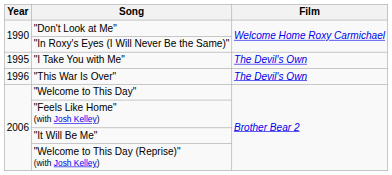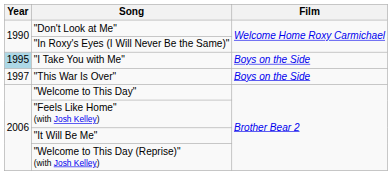 <table class="wikitable">
 <tr>
 <th>Year</th>
 <th>Song</th>
 <th>Film</th>
 </tr>
 <tr>
 <td rowspan="2">1990</td>
 <td>"Don't Look at Me"</td>
 <td rowspan="2"><em><a href='#'>Welcome Home Roxy Carmichael</a></em></td>
 </tr>
 <tr>
 <td>"In Roxy's Eyes (I Will Never Be the Same)"</td>
 </tr>
 <tr>
-<td>1995</td>
+<td style="background: lightblue;">1995</td>
 <td>"I Take You with Me"</td>
-<td><em><a href='#'>The Devil's Own</a></em></td>
+<td><em><a href='#'>Boys on the Side</a></em></td>
 </tr>
 <tr>
-<td>1996</td>
+<td>1997</td>
 <td>"This War Is Over"</td>
-<td><em><a href='#'>The Devil's Own</a></em></td>
+<td><em><a href='#'>Boys on the Side</a></em></td>
 </tr>
 <tr>
 <td rowspan="4">2006</td>
 <td>"Welcome to This Day"</td>
 <td rowspan="4"><em><a href='#'>Brother Bear 2</a></em></td>
 </tr>
 <tr>
 <td>"Feels Like Home" <br><small>(with <a href='#'>Josh Kelley</a>)</small></td>
 </tr>
 <tr>
 <td>"It Will Be Me"</td>
 </tr>
 <tr>
 <td>"Welcome to This Day (Reprise)" <br><small>(with <a href='#'>Josh Kelley</a>)</small></td>
 </tr>
 </table>
